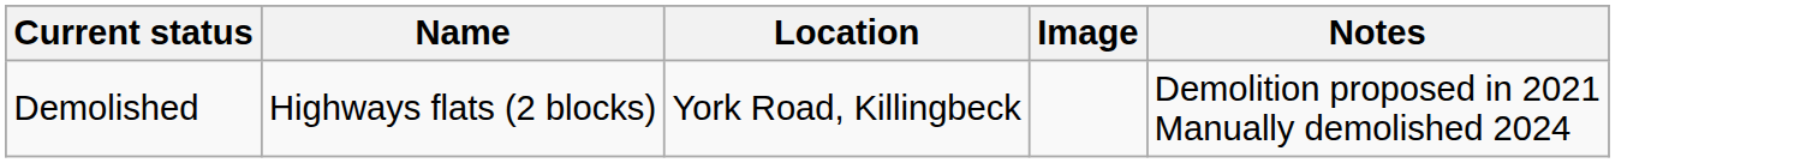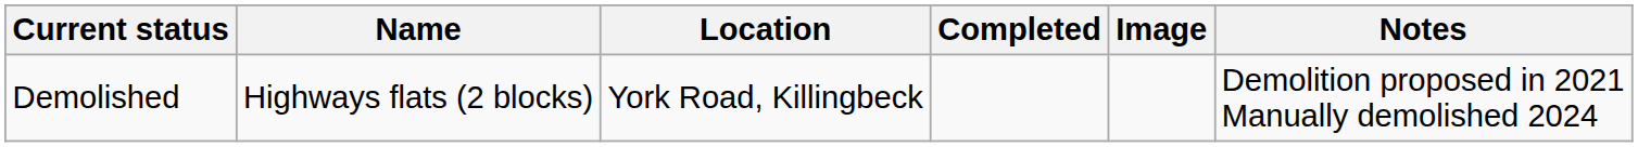 <table class="wikitable sortable">
 <tr>
 <th>Current status</th>
 <th>Name</th>
 <th>Location</th>
+<th>Completed</th>
 <th class="unsortable">Image</th>
 <th class="unsortable">Notes</th>
 </tr>
 <tr>
 <td>Demolished</td>
 <td>Highways flats (2 blocks)</td>
 <td>York Road, Killingbeck</td>
 <td></td>
+<td></td>
 <td>Demolition proposed in 2021<br>Manually demolished 2024</td>
 </tr>
 </table>
